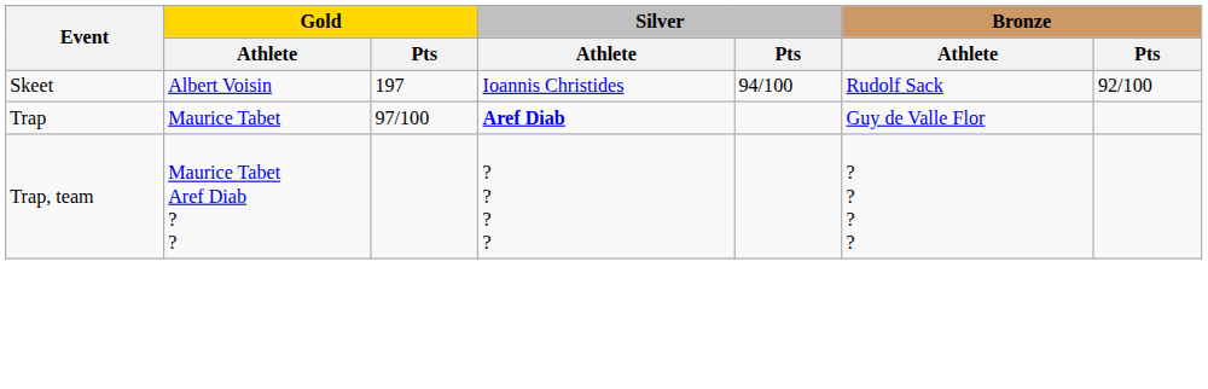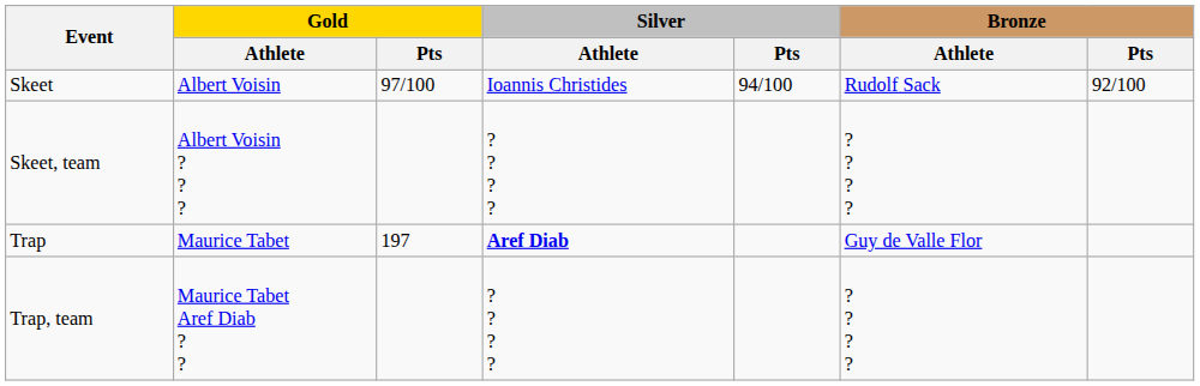 <table class="wikitable" width=70% style="font-size:90%; text-align:left;">
 <tr align=center>
 <th rowspan=2>Event</th>
 <td colspan=2 bgcolor=gold><strong>Gold</strong></td>
 <td colspan=2 bgcolor=silver><strong>Silver</strong></td>
 <td colspan=2 bgcolor=cc9966><strong>Bronze</strong></td>
 </tr>
 <tr>
 <th>Athlete</th>
 <th>Pts</th>
 <th>Athlete</th>
 <th>Pts</th>
 <th>Athlete</th>
 <th>Pts</th>
 </tr>
 <tr>
 <td>Skeet</td>
 <td> <a href='#'>Albert Voisin</a></td>
-<td>197</td>
+<td>97/100</td>
 <td> <a href='#'>Ioannis Christides</a></td>
 <td>94/100</td>
 <td> <a href='#'>Rudolf Sack</a></td>
 <td>92/100</td>
 </tr>
 <tr>
+<td>Skeet, team</td>
+<td><br><a href='#'>Albert Voisin</a><br>?<br>?<br>?</td>
+<td></td>
+<td><br>?<br>?<br>?<br>?</td>
+<td></td>
+<td><br>?<br>?<br>?<br>?</td>
+<td></td>
+</tr>
+<tr>
 <td>Trap</td>
 <td> <a href='#'>Maurice Tabet</a></td>
-<td>97/100</td>
+<td>197</td>
 <td><strong> <a href='#'>Aref Diab</a></strong></td>
 <td></td>
 <td> <a href='#'>Guy de Valle Flor</a></td>
 <td></td>
 </tr>
 <tr>
 <td>Trap, team</td>
 <td><br><a href='#'>Maurice Tabet</a><br><a href='#'>Aref Diab</a><br>?<br>?</td>
 <td></td>
 <td><br>?<br>?<br>?<br>?</td>
 <td></td>
 <td><br>?<br>?<br>?<br>?</td>
 <td></td>
 </tr>
 </table>
